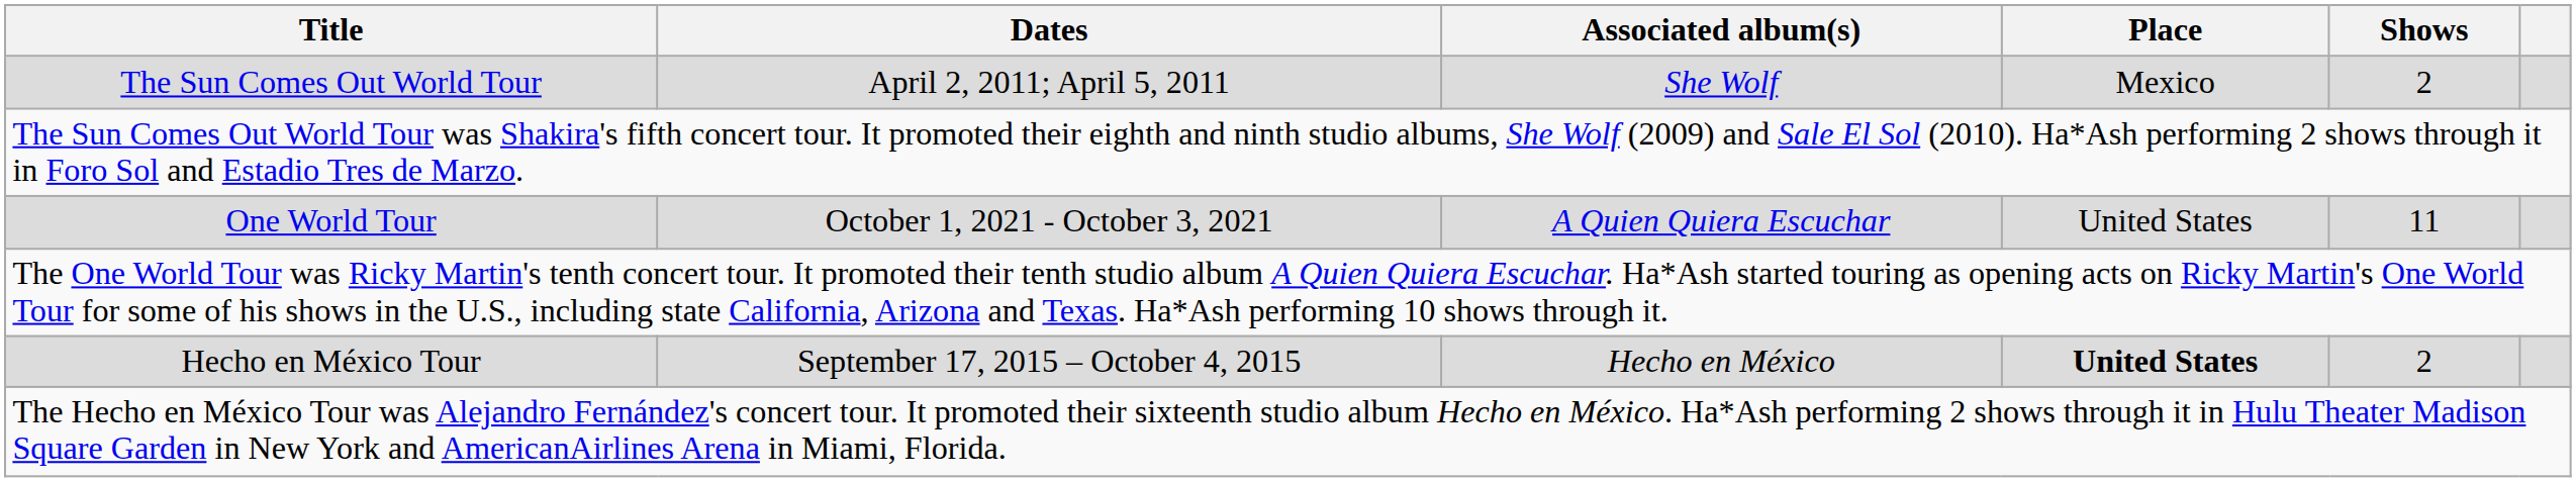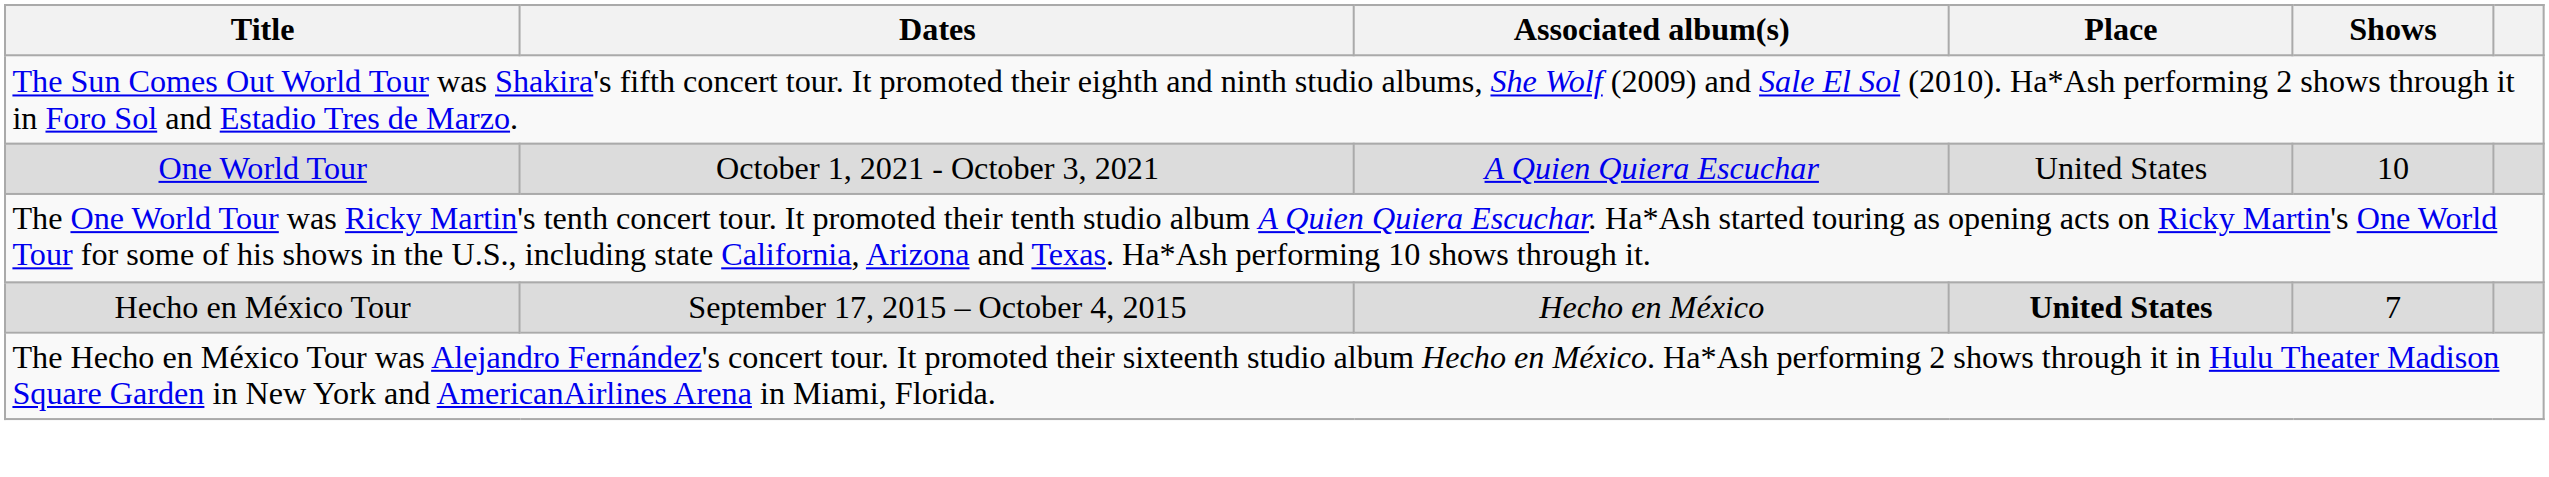 <table class="wikitable sortable plainrowheaders" style="text-align:center;" width="100%">
 <tr>
 <th align="left">Title</th>
 <th scope="col">Dates</th>
 <th scope="col">Associated album(s)</th>
 <th scope="col">Place</th>
 <th scope="col">Shows</th>
 <th scope="col" width="2%" class="unsortable"></th>
 </tr>
 <tr>
-<td style="background-color: #DCDCDC;" align="center"><a href='#'>The Sun Comes Out World Tour</a></td>
-<td style="background-color: #DCDCDC;" align="center">April 2, 2011; April 5, 2011</td>
-<td style="background-color: #DCDCDC;" align="center"><em><a href='#'>She Wolf</a></em></td>
-<td style="background-color: #DCDCDC;">Mexico</td>
-<td style="background-color: #DCDCDC;">2</td>
-<td style="background-color: #DCDCDC;" align="center"></td>
-</tr>
-<tr>
 <td colspan="6" align="left"><a href='#'>The Sun Comes Out World Tour</a> was <a href='#'>Shakira</a>'s fifth concert tour. It promoted their eighth and ninth studio albums, <em><a href='#'>She Wolf</a></em> (2009) and <em><a href='#'>Sale El Sol</a></em> (2010). Ha*Ash performing 2 shows through it in <a href='#'>Foro Sol</a> and <a href='#'>Estadio Tres de Marzo</a>.</td>
 </tr>
 <tr>
 <td style="background-color: #DCDCDC;" align="center"><a href='#'>One World Tour</a></td>
 <td style="background-color: #DCDCDC;" align="center">October 1, 2021 - October 3, 2021</td>
 <td style="background-color: #DCDCDC;" align="center"><em><a href='#'>A Quien Quiera Escuchar</a></em></td>
 <td style="background-color: #DCDCDC;">United States</td>
-<td style="background-color: #DCDCDC;">11</td>
+<td style="background-color: #DCDCDC;">10</td>
 <td style="background-color: #DCDCDC;" align="center"></td>
 </tr>
 <tr>
 <td colspan="6" align="left">The <a href='#'>One World Tour</a> was <a href='#'>Ricky Martin</a>'s tenth concert tour. It promoted their tenth studio album <em><a href='#'>A Quien Quiera Escuchar</a>.</em> Ha*Ash started touring as opening acts on <a href='#'>Ricky Martin</a>'s <a href='#'>One World Tour</a> for some of his shows in the U.S., including state <a href='#'>California</a>, <a href='#'>Arizona</a> and <a href='#'>Texas</a>. Ha*Ash performing 10 shows through it.</td>
 </tr>
 <tr>
 <td style="background-color: #DCDCDC;" align="center">Hecho en México Tour</td>
 <td style="background-color: #DCDCDC;" align="center">September 17, 2015 –  October 4, 2015</td>
 <td style="background-color: #DCDCDC;" align="center"><em>Hecho en México</em></td>
 <td style="background-color: #DCDCDC;"><strong>United States</strong></td>
-<td style="background-color: #DCDCDC;">2</td>
+<td style="background-color: #DCDCDC;">7</td>
 <td style="background-color: #DCDCDC;" align="center"></td>
 </tr>
 <tr>
 <td colspan="6" align="left">The Hecho en México Tour was <a href='#'>Alejandro Fernández</a>'s concert tour. It promoted their sixteenth studio album <em>Hecho en México</em>. Ha*Ash performing 2 shows through it in <a href='#'>Hulu Theater Madison Square Garden</a> in New York and <a href='#'>AmericanAirlines Arena</a> in Miami, Florida.</td>
 </tr>
 </table>
